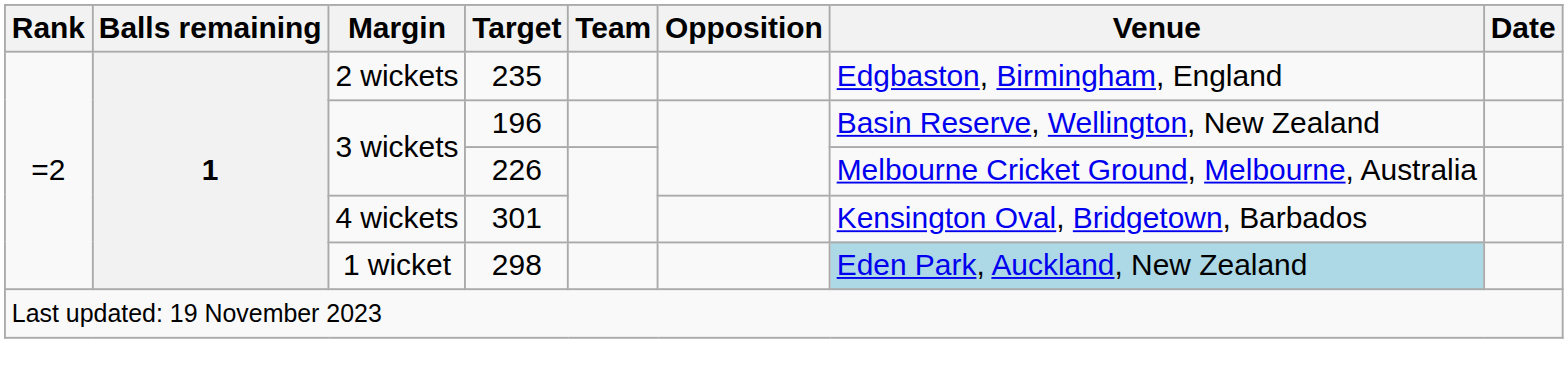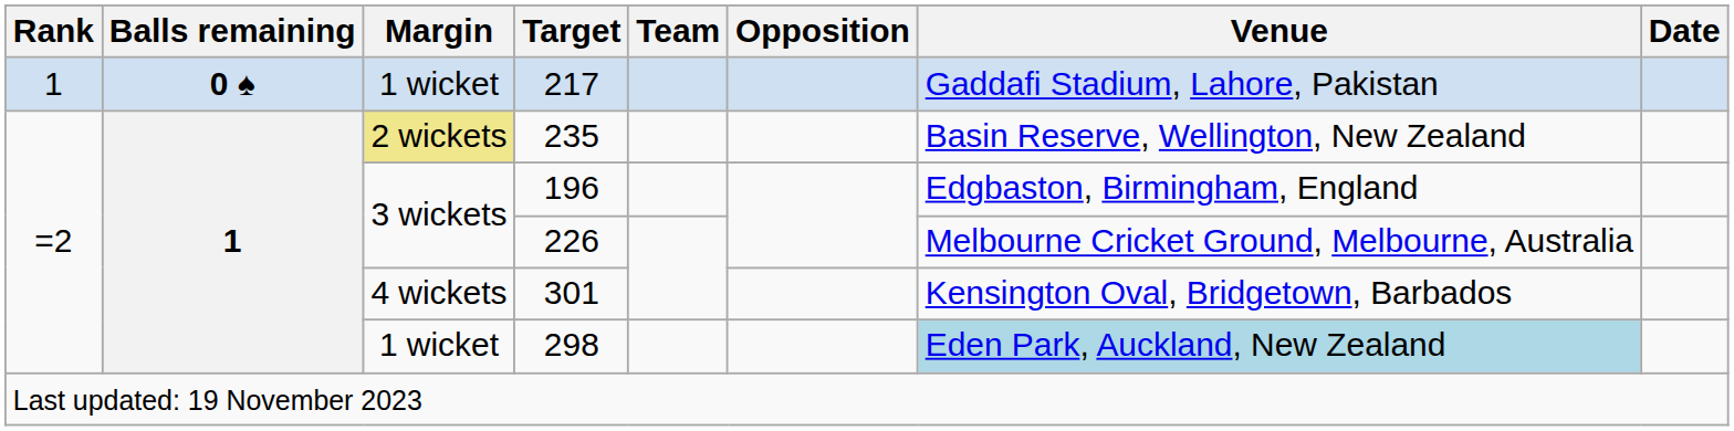 <table class="wikitable plainrowheaders sortable">
 <tr>
 <th scope=col>Rank</th>
 <th scope=col>Balls remaining</th>
 <th scope=col>Margin</th>
 <th scope=col>Target</th>
 <th scope=col>Team</th>
 <th scope=col>Opposition</th>
 <th scope=col>Venue</th>
 <th scope=col>Date</th>
 </tr>
+<tr bgcolor=#cee0f2>
+<td align=center>1</td>
+<th scope=row style="background:#cee0f2; text-align:center;">0 ♠</th>
+<td align=center>1 wicket</td>
+<td align=center>217</td>
+<td></td>
+<td></td>
+<td><a href='#'>Gaddafi Stadium</a>, <a href='#'>Lahore</a>, Pakistan</td>
+<td><a href='#'></a></td>
+</tr>
 <tr>
 <td align=center rowspan=5>=2</td>
 <th scope=row style=text-align:center; rowspan=5>1</th>
-<td align=center>2 wickets</td>
+<td align=center style="background: khaki;">2 wickets</td>
 <td align=center>235</td>
 <td></td>
 <td></td>
-<td><a href='#'>Edgbaston</a>, <a href='#'>Birmingham</a>, England</td>
+<td><a href='#'>Basin Reserve</a>, <a href='#'>Wellington</a>, New Zealand</td>
 <td><a href='#'></a></td>
 </tr>
 <tr>
 <td align=center rowspan=2>3 wickets</td>
 <td align=center>196</td>
 <td></td>
 <td rowspan=2></td>
-<td><a href='#'>Basin Reserve</a>, <a href='#'>Wellington</a>, New Zealand</td>
+<td><a href='#'>Edgbaston</a>, <a href='#'>Birmingham</a>, England</td>
 <td><a href='#'></a></td>
 </tr>
 <tr>
 <td align=center>226</td>
 <td rowspan=2></td>
 <td><a href='#'>Melbourne Cricket Ground</a>, <a href='#'>Melbourne</a>, Australia</td>
 <td><a href='#'></a></td>
 </tr>
 <tr>
 <td align=center>4 wickets</td>
 <td align=center>301</td>
 <td></td>
 <td><a href='#'>Kensington Oval</a>, <a href='#'>Bridgetown</a>, Barbados</td>
 <td><a href='#'></a></td>
 </tr>
 <tr>
 <td align=center>1 wicket</td>
 <td align=center>298</td>
 <td></td>
 <td></td>
 <td style="background: lightblue;"><a href='#'>Eden Park</a>, <a href='#'>Auckland</a>, New Zealand</td>
 <td><a href='#'></a></td>
 </tr>
 <tr class=sortbottom>
 <td colspan=8><small>Last updated: 19 November 2023</small></td>
 </tr>
 </table>
